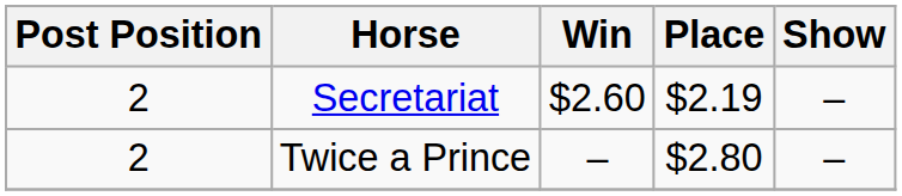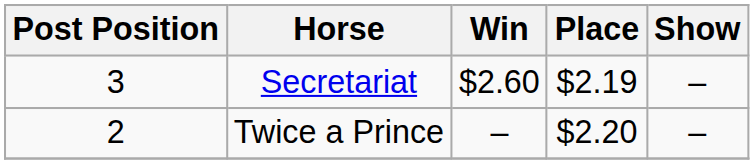 <table class="wikitable plainrowheaders">
 <tr>
 <th scope="col">Post Position</th>
 <th scope="col">Horse</th>
 <th scope="col">Win</th>
 <th scope="col">Place</th>
 <th scope="col">Show</th>
 </tr>
 <tr>
-<td style="text-align:center;">2</td>
+<td style="text-align:center;">3</td>
 <td style="text-align:center;"><a href='#'>Secretariat</a></td>
 <td style="text-align:center;">$2.60</td>
 <td style="text-align:center;">$2.19</td>
 <td style="text-align:center;">–</td>
 </tr>
 <tr>
 <td style="text-align:center;">2</td>
 <td style="text-align:center;">Twice a Prince</td>
 <td style="text-align:center;">–</td>
-<td style="text-align:center;">$2.80</td>
+<td style="text-align:center;">$2.20</td>
 <td style="text-align:center;">–</td>
 </tr>
 <tr>
 </tr>
 </table>
